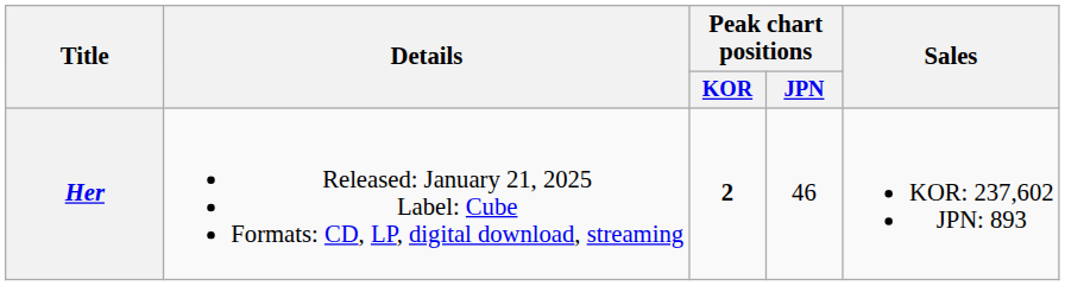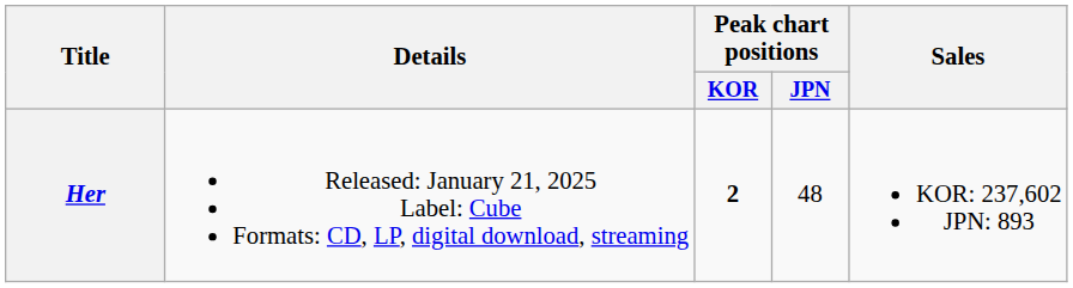 <table class="wikitable plainrowheaders" style="text-align:center">
 <tr>
 <th scope="col" rowspan="2" style="width:6em">Title</th>
 <th scope="col" rowspan="2">Details</th>
 <th scope="col" colspan="2">Peak chart positions</th>
 <th scope="col" rowspan="2">Sales</th>
 </tr>
 <tr>
 <th scope="col" style="width:3em;font-size:90%"><a href='#'>KOR</a><br></th>
 <th scope="col" style="width:3em;font-size:90%"><a href='#'>JPN</a><br></th>
 </tr>
 <tr>
 <th scope="row"><em><a href='#'>Her</a></em></th>
 <td><br><ul><li>Released: January 21, 2025</li><li>Label: <a href='#'>Cube</a></li><li>Formats: <a href='#'>CD</a>, <a href='#'>LP</a>, <a href='#'>digital download</a>, <a href='#'>streaming</a></li></ul></td>
 <td><strong>2</strong></td>
-<td>46</td>
+<td>48</td>
 <td><br><ul><li>KOR: 237,602</li><li>JPN: 893 </li></ul></td>
 </tr>
 </table>
